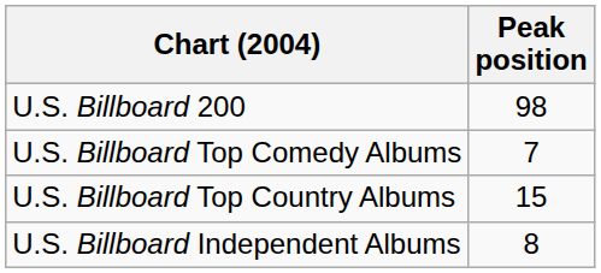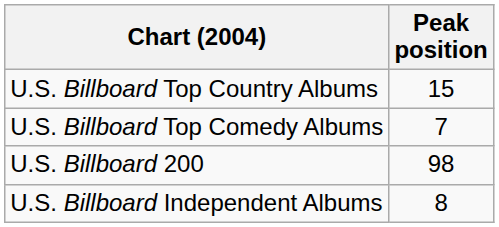 <table class="wikitable">
 <tr>
 <th>Chart (2004)</th>
 <th>Peak<br>position</th>
 </tr>
 <tr>
-<td>U.S. <em>Billboard</em> 200</td>
-<td align="center">98</td>
+<td>U.S. <em>Billboard</em> Top Country Albums</td>
+<td align="center">15</td>
 </tr>
 <tr>
 <td>U.S. <em>Billboard</em> Top Comedy Albums</td>
 <td align="center">7</td>
 </tr>
 <tr>
-<td>U.S. <em>Billboard</em> Top Country Albums</td>
-<td align="center">15</td>
+<td>U.S. <em>Billboard</em> 200</td>
+<td align="center">98</td>
 </tr>
 <tr>
 <td>U.S. <em>Billboard</em> Independent Albums</td>
 <td align="center">8</td>
 </tr>
 </table>
